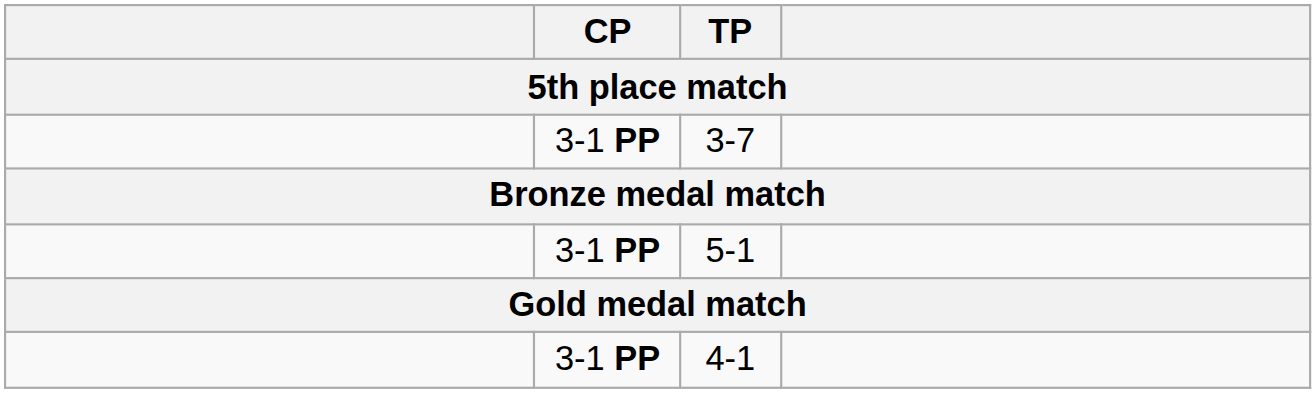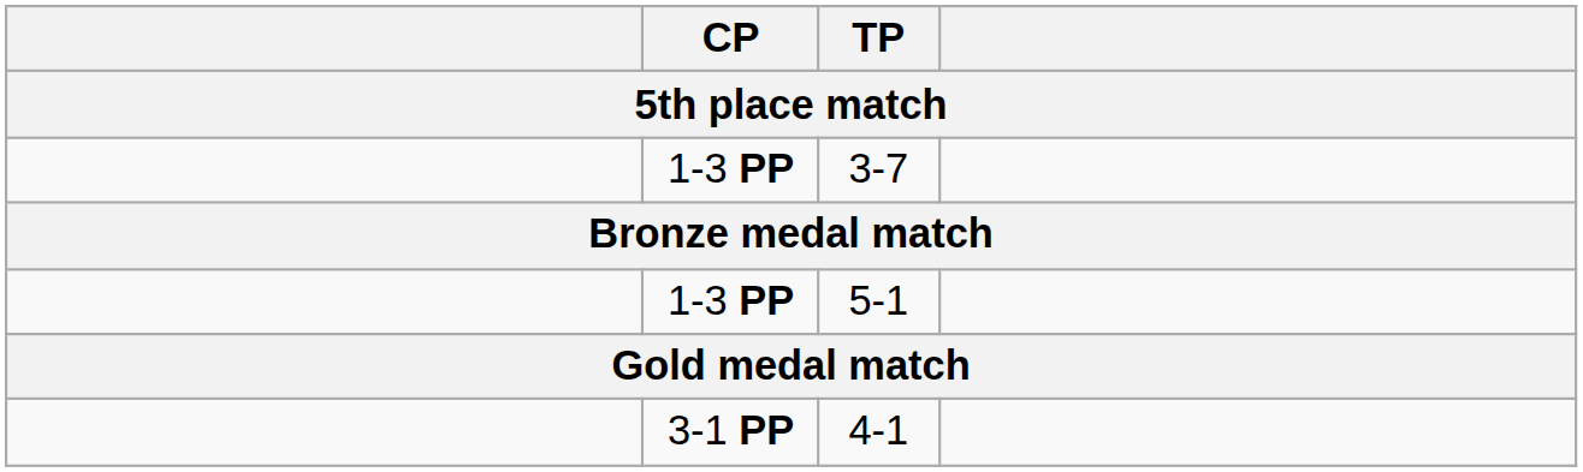 <table class="wikitable" style="text-align: center;" |>
 <tr>
 <th width="250"></th>
 <th width="62">CP</th>
 <th width="40">TP</th>
 <th width="250"></th>
 </tr>
 <tr>
 <th colspan="5">5th place match</th>
 </tr>
 <tr>
 <td style="text-align:left;"></td>
-<td>3-1 <strong>PP</strong></td>
+<td>1-3 <strong>PP</strong></td>
 <td>3-7</td>
 <td style="text-align:left;"><strong></strong></td>
 </tr>
 <tr>
 <th colspan="5">Bronze medal match</th>
 </tr>
 <tr>
 <td style="text-align:left;"><strong></strong></td>
-<td>3-1 <strong>PP</strong></td>
+<td>1-3 <strong>PP</strong></td>
 <td>5-1</td>
 <td style="text-align:left;"></td>
 </tr>
 <tr>
 <th colspan="5">Gold medal match</th>
 </tr>
 <tr>
 <td style="text-align:left;"><strong></strong></td>
 <td>3-1 <strong>PP</strong></td>
 <td>4-1</td>
 <td style="text-align:left;"></td>
 </tr>
 </table>
